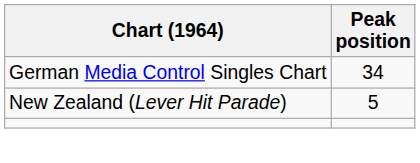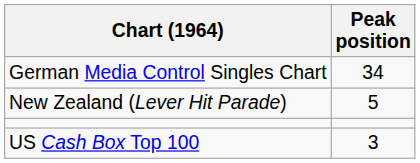 <table class="wikitable sortable">
 <tr>
 <th>Chart (1964)</th>
 <th>Peak<br>position</th>
 </tr>
 <tr>
 <td>German <a href='#'>Media Control</a> Singles Chart</td>
 <td style="text-align:center;">34</td>
 </tr>
 <tr>
 <td>New Zealand (<em>Lever Hit Parade</em>)</td>
 <td style="text-align:center;">5</td>
 </tr>
 <tr>
 <td></td>
 </tr>
+<tr>
+<td>US <a href='#'><em>Cash Box</em> Top 100</a></td>
+<td style="text-align:center;">3</td>
+</tr>
 </table>
